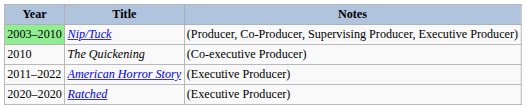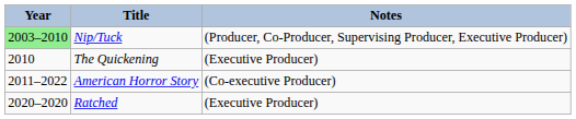 <table class="wikitable" style="font-size: 95%;">
 <tr>
 <th style="background: #B0C4DE;">Year</th>
 <th style="background: #B0C4DE;">Title</th>
 <th style="background: #B0C4DE;">Notes</th>
 </tr>
 <tr>
 <td style="background: lightgreen;">2003–2010</td>
 <td><em><a href='#'>Nip/Tuck</a></em></td>
 <td>(Producer, Co-Producer, Supervising Producer, Executive Producer)</td>
 </tr>
 <tr>
 <td>2010</td>
 <td><em>The Quickening</em></td>
-<td>(Co-executive Producer)</td>
+<td>(Executive Producer)</td>
 </tr>
 <tr>
 <td>2011–2022</td>
 <td><em><a href='#'>American Horror Story</a></em></td>
-<td>(Executive Producer)</td>
+<td>(Co-executive Producer)</td>
 </tr>
 <tr>
 <td>2020–2020</td>
 <td><em><a href='#'>Ratched</a></em></td>
 <td>(Executive Producer)</td>
 </tr>
 </table>
